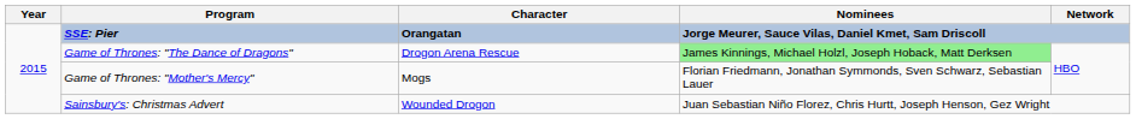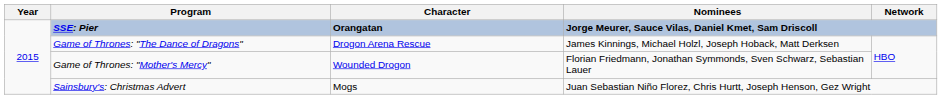 <table class="wikitable" width="95%" cellpadding="5">
 <tr>
 <th width="5%">Year</th>
 <th width="30%">Program</th>
 <th width="25%">Character</th>
 <th width="33%">Nominees</th>
 <th width="8%">Network</th>
 </tr>
 <tr>
 <td rowspan="4" style="text-align:center;"><a href='#'>2015</a><br></td>
 <td style="background:#B0C4DE;"><strong><em><a href='#'>SSE</a>: Pier</em></strong></td>
 <td style="background:#B0C4DE;"><strong>Orangatan</strong></td>
 <td style="background:#B0C4DE;" colspan="2"><strong>Jorge Meurer, Sauce Vilas, Daniel Kmet, Sam Driscoll</strong></td>
 </tr>
 <tr>
 <td><em><a href='#'>Game of Thrones</a>: "<a href='#'>The Dance of Dragons</a>"</em></td>
 <td><a href='#'>Drogon Arena Rescue</a></td>
-<td style="background: lightgreen;">James Kinnings, Michael Holzl, Joseph Hoback, Matt Derksen</td>
+<td>James Kinnings, Michael Holzl, Joseph Hoback, Matt Derksen</td>
 <td rowspan="2"><a href='#'>HBO</a></td>
 </tr>
 <tr>
 <td><em>Game of Thrones: "<a href='#'>Mother's Mercy</a>"</em></td>
-<td>Mogs</td>
+<td><a href='#'>Wounded Drogon</a></td>
 <td>Florian Friedmann, Jonathan Symmonds, Sven Schwarz, Sebastian Lauer</td>
 </tr>
 <tr>
 <td><em><a href='#'>Sainsbury's</a>: Christmas Advert</em></td>
-<td><a href='#'>Wounded Drogon</a></td>
+<td>Mogs</td>
 <td colspan="2">Juan Sebastian Niño Florez, Chris Hurtt, Joseph Henson, Gez Wright</td>
 </tr>
 </table>
